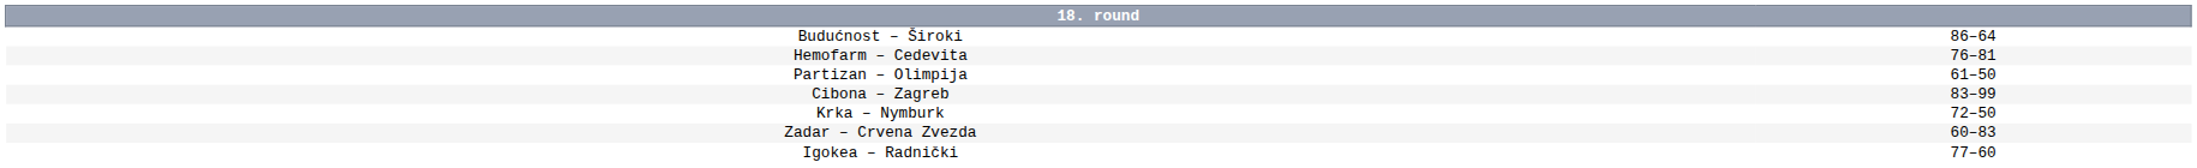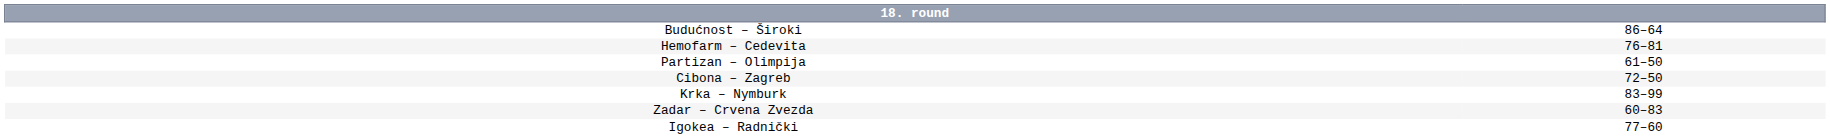 <table border=0 cellspacing=0 cellpadding=1em style="font-size: 85%; border-collapse: collapse;" width=100%>
 <tr>
 <td colspan=5 bgcolor=#98A1B2 style="border:1px solid #7A8392; text-align:center; color:#FFFFFF;"><strong>18. round</strong></td>
 </tr>
 <tr align=center bgcolor=#FFFFFF>
 <td>Budućnost – Široki</td>
 <td>86–64</td>
 </tr>
 <tr align=center bgcolor=#f5f5f5>
 <td>Hemofarm – Cedevita</td>
 <td>76–81</td>
 </tr>
 <tr align=center bgcolor=#FFFFFF>
 <td>Partizan – Olimpija</td>
 <td>61–50</td>
 </tr>
 <tr align=center bgcolor=#f5f5f5>
 <td>Cibona – Zagreb</td>
-<td>83–99</td>
+<td>72–50</td>
 </tr>
 <tr align=center bgcolor=#FFFFFF>
 <td>Krka – Nymburk</td>
-<td>72–50</td>
+<td>83–99</td>
 </tr>
 <tr align=center bgcolor=#f5f5f5>
 <td>Zadar – Crvena Zvezda</td>
 <td>60–83</td>
 </tr>
 <tr align=center bgcolor=#FFFFFF>
 <td>Igokea – Radnički</td>
 <td>77–60</td>
 </tr>
 </table>
